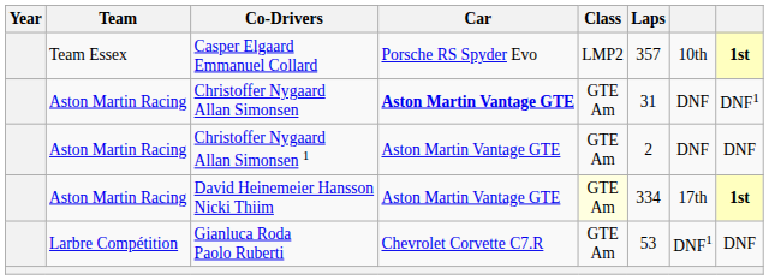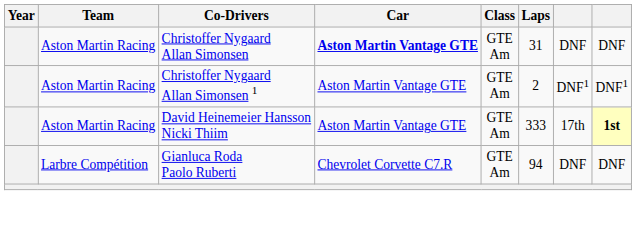 <table class="wikitable" style="text-align:center; font-size:90%">
 <tr>
 <th>Year</th>
 <th>Team</th>
 <th>Co-Drivers</th>
 <th>Car</th>
 <th>Class</th>
 <th>Laps</th>
 <th></th>
 <th></th>
 </tr>
 <tr>
 <th></th>
-<td align="left"nowrap> Team Essex</td>
-<td align="left"nowrap> <a href='#'>Casper Elgaard</a><br> <a href='#'>Emmanuel Collard</a></td>
-<td align="left"nowrap><a href='#'>Porsche RS Spyder</a> Evo</td>
-<td>LMP2</td>
-<td>357</td>
-<td>10th</td>
-<td style="background:#FFFFBF;"><strong>1st</strong></td>
-</tr>
-<tr>
-<th></th>
 <td align="left"nowrap> <a href='#'>Aston Martin Racing</a></td>
 <td align="left"nowrap> <a href='#'>Christoffer Nygaard</a><br> <a href='#'>Allan Simonsen</a></td>
 <td align="left"nowrap><strong><a href='#'>Aston Martin Vantage GTE</a></strong></td>
 <td>GTE<br>Am</td>
 <td>31</td>
 <td>DNF</td>
-<td>DNF<sup>1</sup></td>
+<td>DNF</td>
 </tr>
 <tr>
 <th></th>
 <td align="left"nowrap> <a href='#'>Aston Martin Racing</a></td>
 <td align="left"nowrap> <a href='#'>Christoffer Nygaard</a><br> <a href='#'>Allan Simonsen</a> <sup>1</sup></td>
 <td align="left"nowrap><a href='#'>Aston Martin Vantage GTE</a></td>
 <td>GTE<br>Am</td>
 <td>2</td>
-<td>DNF</td>
-<td>DNF</td>
+<td>DNF<sup>1</sup></td>
+<td>DNF<sup>1</sup></td>
 </tr>
 <tr>
 <th></th>
 <td align="left"nowrap> <a href='#'>Aston Martin Racing</a></td>
 <td align="left"nowrap> <a href='#'>David Heinemeier Hansson</a><br> <a href='#'>Nicki Thiim</a></td>
 <td align="left"nowrap><a href='#'>Aston Martin Vantage GTE</a></td>
-<td style="background: lightyellow;">GTE<br>Am</td>
-<td>334</td>
+<td>GTE<br>Am</td>
+<td>333</td>
 <td>17th</td>
 <td style="background:#FFFFBF;"><strong>1st</strong></td>
 </tr>
 <tr>
 <th></th>
 <td align="left"nowrap> <a href='#'>Larbre Compétition</a></td>
 <td align="left"nowrap> <a href='#'>Gianluca Roda</a><br> <a href='#'>Paolo Ruberti</a></td>
 <td align="left"nowrap><a href='#'>Chevrolet Corvette C7.R</a></td>
 <td>GTE<br>Am</td>
-<td>53</td>
-<td>DNF<sup>1</sup></td>
+<td>94</td>
+<td>DNF</td>
 <td>DNF</td>
 </tr>
 <tr>
 <th colspan="8"></th>
 </tr>
 </table>
